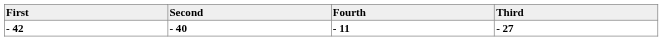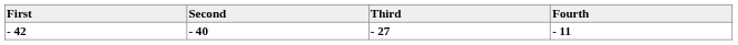 <table border=1 cellpadding=2 cellspacing=0 width=75% style="border-collapse:collapse">
 <tr align=left style="background:#efefef;">
 <th width=20%>First</th>
 <th width=20%>Second</th>
+<th width=20%>Third</th>
 <th width=20%>Fourth</th>
-<th width=20%>Third</th>
 </tr>
 <tr align=left>
 <td valign=top><strong> - 42</strong></td>
 <td valign=top><strong> - 40</strong></td>
+<td valign=top><strong> - 27</strong></td>
 <td valign=top><strong> - 11</strong></td>
-<td valign=top><strong> - 27</strong></td>
 </tr>
 </table>
